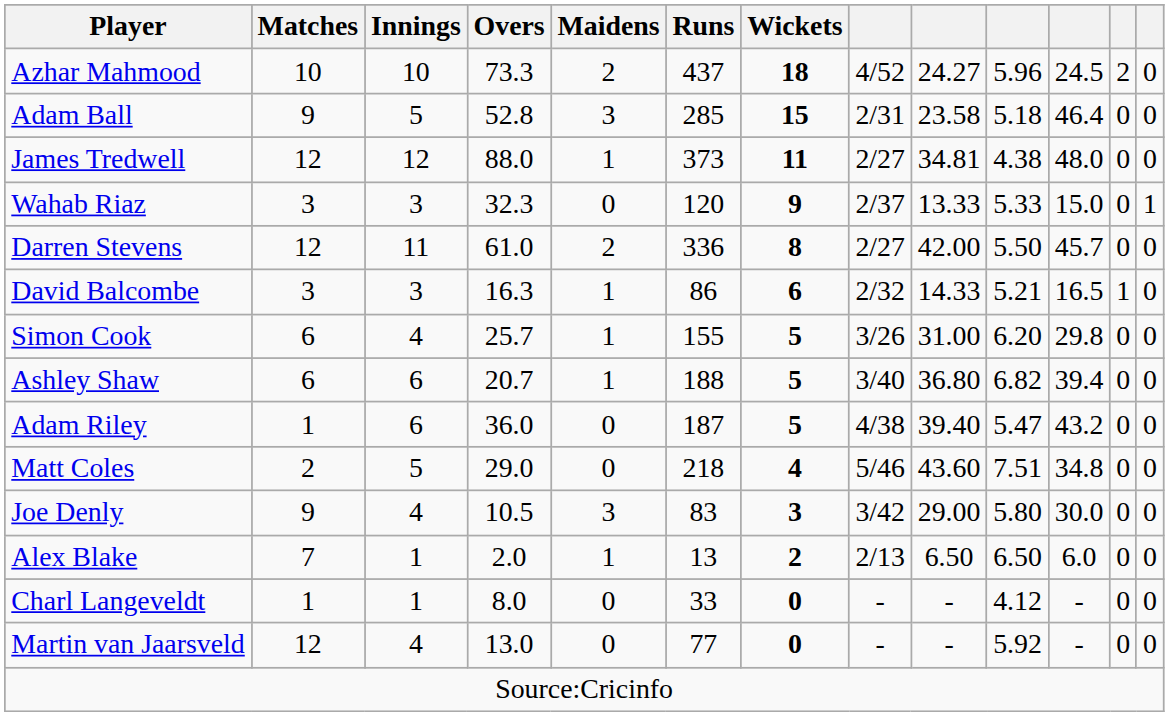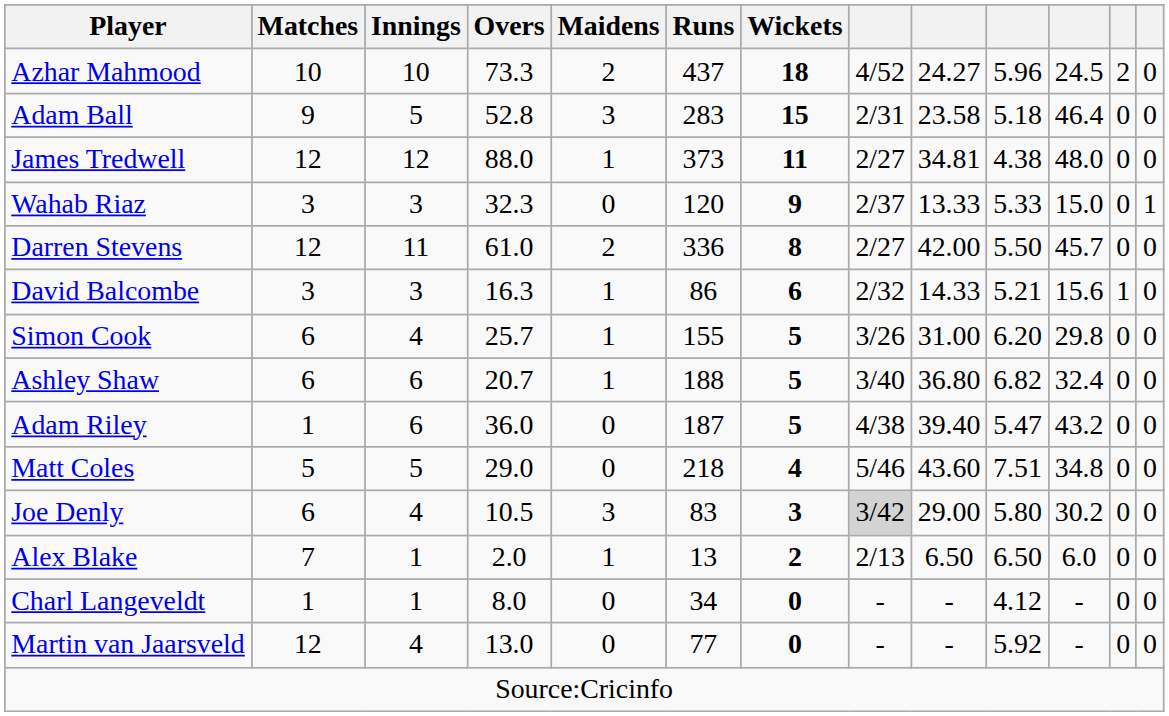 <table class="wikitable" style="text-align:center">
 <tr>
 <th>Player</th>
 <th>Matches</th>
 <th>Innings</th>
 <th>Overs</th>
 <th>Maidens</th>
 <th>Runs</th>
 <th>Wickets</th>
 <th></th>
 <th></th>
 <th></th>
 <th></th>
 <th></th>
 <th></th>
 </tr>
 <tr>
 <td align="left"><a href='#'>Azhar Mahmood</a></td>
 <td>10</td>
 <td>10</td>
 <td>73.3</td>
 <td>2</td>
 <td>437</td>
 <td><strong>18</strong></td>
 <td>4/52</td>
 <td>24.27</td>
 <td>5.96</td>
 <td>24.5</td>
 <td>2</td>
 <td>0</td>
 </tr>
 <tr>
 <td align="left"><a href='#'>Adam Ball</a></td>
 <td>9</td>
 <td>5</td>
 <td>52.8</td>
 <td>3</td>
-<td>285</td>
+<td>283</td>
 <td><strong>15</strong></td>
 <td>2/31</td>
 <td>23.58</td>
 <td>5.18</td>
 <td>46.4</td>
 <td>0</td>
 <td>0</td>
 </tr>
 <tr>
 <td align="left"><a href='#'>James Tredwell</a></td>
 <td>12</td>
 <td>12</td>
 <td>88.0</td>
 <td>1</td>
 <td>373</td>
 <td><strong>11</strong></td>
 <td>2/27</td>
 <td>34.81</td>
 <td>4.38</td>
 <td>48.0</td>
 <td>0</td>
 <td>0</td>
 </tr>
 <tr>
 <td align="left"><a href='#'>Wahab Riaz</a></td>
 <td>3</td>
 <td>3</td>
 <td>32.3</td>
 <td>0</td>
 <td>120</td>
 <td><strong>9</strong></td>
 <td>2/37</td>
 <td>13.33</td>
 <td>5.33</td>
 <td>15.0</td>
 <td>0</td>
 <td>1</td>
 </tr>
 <tr>
 <td align="left"><a href='#'>Darren Stevens</a></td>
 <td>12</td>
 <td>11</td>
 <td>61.0</td>
 <td>2</td>
 <td>336</td>
 <td><strong>8</strong></td>
 <td>2/27</td>
 <td>42.00</td>
 <td>5.50</td>
 <td>45.7</td>
 <td>0</td>
 <td>0</td>
 </tr>
 <tr>
 <td align="left"><a href='#'>David Balcombe</a></td>
 <td>3</td>
 <td>3</td>
 <td>16.3</td>
 <td>1</td>
 <td>86</td>
 <td><strong>6</strong></td>
 <td>2/32</td>
 <td>14.33</td>
 <td>5.21</td>
-<td>16.5</td>
+<td>15.6</td>
 <td>1</td>
 <td>0</td>
 </tr>
 <tr>
 <td align="left"><a href='#'>Simon Cook</a></td>
 <td>6</td>
 <td>4</td>
 <td>25.7</td>
 <td>1</td>
 <td>155</td>
 <td><strong>5</strong></td>
 <td>3/26</td>
 <td>31.00</td>
 <td>6.20</td>
 <td>29.8</td>
 <td>0</td>
 <td>0</td>
 </tr>
 <tr>
 <td align="left"><a href='#'>Ashley Shaw</a></td>
 <td>6</td>
 <td>6</td>
 <td>20.7</td>
 <td>1</td>
 <td>188</td>
 <td><strong>5</strong></td>
 <td>3/40</td>
 <td>36.80</td>
 <td>6.82</td>
-<td>39.4</td>
+<td>32.4</td>
 <td>0</td>
 <td>0</td>
 </tr>
 <tr>
 <td align="left"><a href='#'>Adam Riley</a></td>
 <td>1</td>
 <td>6</td>
 <td>36.0</td>
 <td>0</td>
 <td>187</td>
 <td><strong>5</strong></td>
 <td>4/38</td>
 <td>39.40</td>
 <td>5.47</td>
 <td>43.2</td>
 <td>0</td>
 <td>0</td>
 </tr>
 <tr>
 <td align="left"><a href='#'>Matt Coles</a></td>
-<td>2</td>
+<td>5</td>
 <td>5</td>
 <td>29.0</td>
 <td>0</td>
 <td>218</td>
 <td><strong>4</strong></td>
 <td>5/46</td>
 <td>43.60</td>
 <td>7.51</td>
 <td>34.8</td>
 <td>0</td>
 <td>0</td>
 </tr>
 <tr>
 <td align="left"><a href='#'>Joe Denly</a></td>
-<td>9</td>
+<td>6</td>
 <td>4</td>
 <td>10.5</td>
 <td>3</td>
 <td>83</td>
 <td><strong>3</strong></td>
-<td>3/42</td>
+<td style="background: lightgrey;">3/42</td>
 <td>29.00</td>
 <td>5.80</td>
-<td>30.0</td>
+<td>30.2</td>
 <td>0</td>
 <td>0</td>
 </tr>
 <tr>
 <td align="left"><a href='#'>Alex Blake</a></td>
 <td>7</td>
 <td>1</td>
 <td>2.0</td>
 <td>1</td>
 <td>13</td>
 <td><strong>2</strong></td>
 <td>2/13</td>
 <td>6.50</td>
 <td>6.50</td>
 <td>6.0</td>
 <td>0</td>
 <td>0</td>
 </tr>
 <tr>
 <td align="left"><a href='#'>Charl Langeveldt</a></td>
 <td>1</td>
 <td>1</td>
 <td>8.0</td>
 <td>0</td>
-<td>33</td>
+<td>34</td>
 <td><strong>0</strong></td>
 <td>-</td>
 <td>-</td>
 <td>4.12</td>
 <td>-</td>
 <td>0</td>
 <td>0</td>
 </tr>
 <tr>
 <td align="left"><a href='#'>Martin van Jaarsveld</a></td>
 <td>12</td>
 <td>4</td>
 <td>13.0</td>
 <td>0</td>
 <td>77</td>
 <td><strong>0</strong></td>
 <td>-</td>
 <td>-</td>
 <td>5.92</td>
 <td>-</td>
 <td>0</td>
 <td>0</td>
 </tr>
 <tr>
 <td colspan="14">Source:Cricinfo</td>
 </tr>
 </table>
